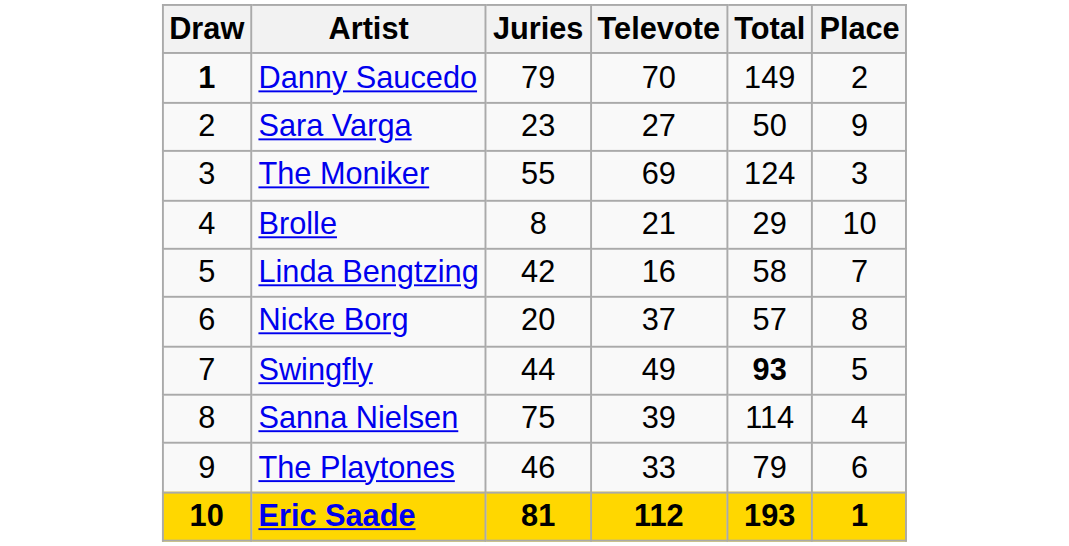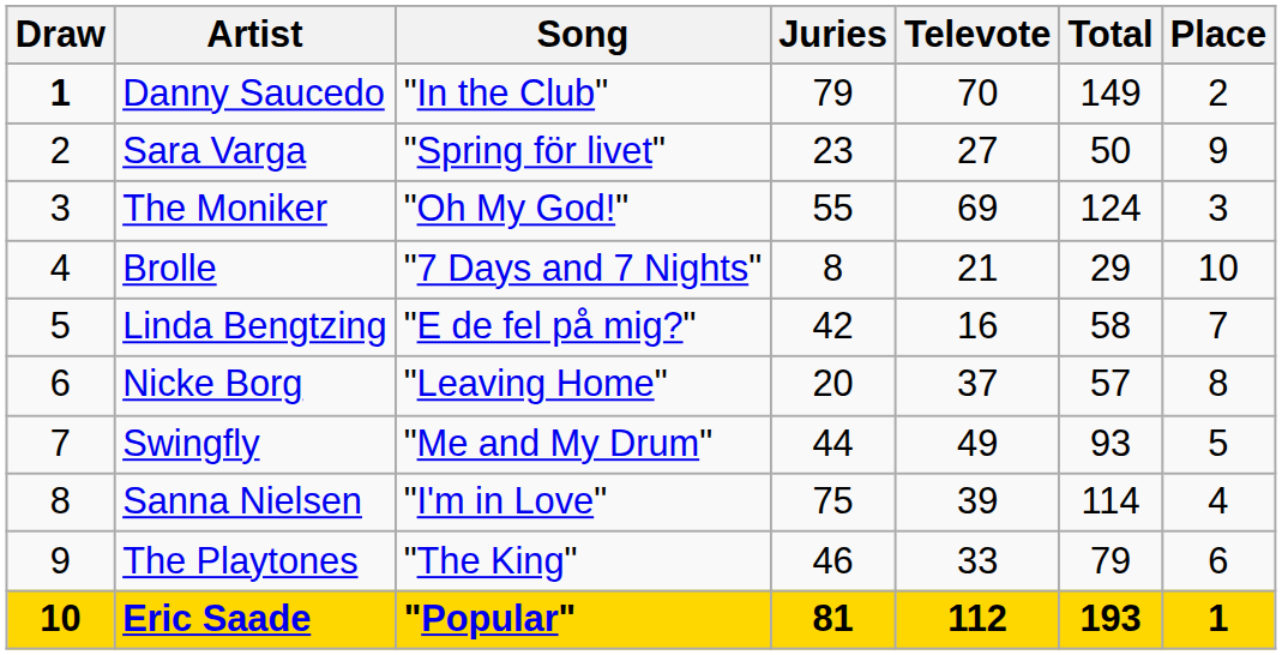 <table class="sortable wikitable" style="margin: 1em auto 1em auto; text-align:center;">
 <tr>
 <th>Draw</th>
 <th>Artist</th>
+<th>Song</th>
 <th>Juries</th>
 <th>Televote</th>
 <th>Total</th>
 <th>Place</th>
 </tr>
 <tr>
 <td><strong>1</strong></td>
 <td align="left"><a href='#'>Danny Saucedo</a></td>
+<td align="left">"<a href='#'>In the Club</a>"</td>
 <td>79</td>
 <td>70</td>
 <td>149</td>
 <td>2</td>
 </tr>
 <tr>
 <td>2</td>
 <td align="left"><a href='#'>Sara Varga</a></td>
+<td align="left">"<a href='#'>Spring för livet</a>"</td>
 <td>23</td>
 <td>27</td>
 <td>50</td>
 <td>9</td>
 </tr>
 <tr>
 <td>3</td>
 <td align="left"><a href='#'>The Moniker</a></td>
+<td align="left">"<a href='#'>Oh My God!</a>"</td>
 <td>55</td>
 <td>69</td>
 <td>124</td>
 <td>3</td>
 </tr>
 <tr>
 <td>4</td>
 <td align="left"><a href='#'>Brolle</a></td>
+<td align="left">"<a href='#'>7 Days and 7 Nights</a>"</td>
 <td>8</td>
 <td>21</td>
 <td>29</td>
 <td>10</td>
 </tr>
 <tr>
 <td>5</td>
 <td align="left"><a href='#'>Linda Bengtzing</a></td>
+<td align="left">"<a href='#'>E de fel på mig?</a>"</td>
 <td>42</td>
 <td>16</td>
 <td>58</td>
 <td>7</td>
 </tr>
 <tr>
 <td>6</td>
 <td align="left"><a href='#'>Nicke Borg</a></td>
+<td align="left">"<a href='#'>Leaving Home</a>"</td>
 <td>20</td>
 <td>37</td>
 <td>57</td>
 <td>8</td>
 </tr>
 <tr>
 <td>7</td>
 <td align="left"><a href='#'>Swingfly</a></td>
+<td align="left">"<a href='#'>Me and My Drum</a>"</td>
 <td>44</td>
 <td>49</td>
-<td><strong>93</strong></td>
+<td>93</td>
 <td>5</td>
 </tr>
 <tr>
 <td>8</td>
 <td align="left"><a href='#'>Sanna Nielsen</a></td>
+<td align="left">"<a href='#'>I'm in Love</a>"</td>
 <td>75</td>
 <td>39</td>
 <td>114</td>
 <td>4</td>
 </tr>
 <tr>
 <td>9</td>
 <td align="left"><a href='#'>The Playtones</a></td>
+<td align="left">"<a href='#'>The King</a>"</td>
 <td>46</td>
 <td>33</td>
 <td>79</td>
 <td>6</td>
 </tr>
 <tr style="font-weight:bold;background:gold;">
 <td>10</td>
 <td align="left"><a href='#'>Eric Saade</a></td>
+<td align="left">"<a href='#'>Popular</a>"</td>
 <td>81</td>
 <td>112</td>
 <td>193</td>
 <td>1</td>
 </tr>
 </table>
